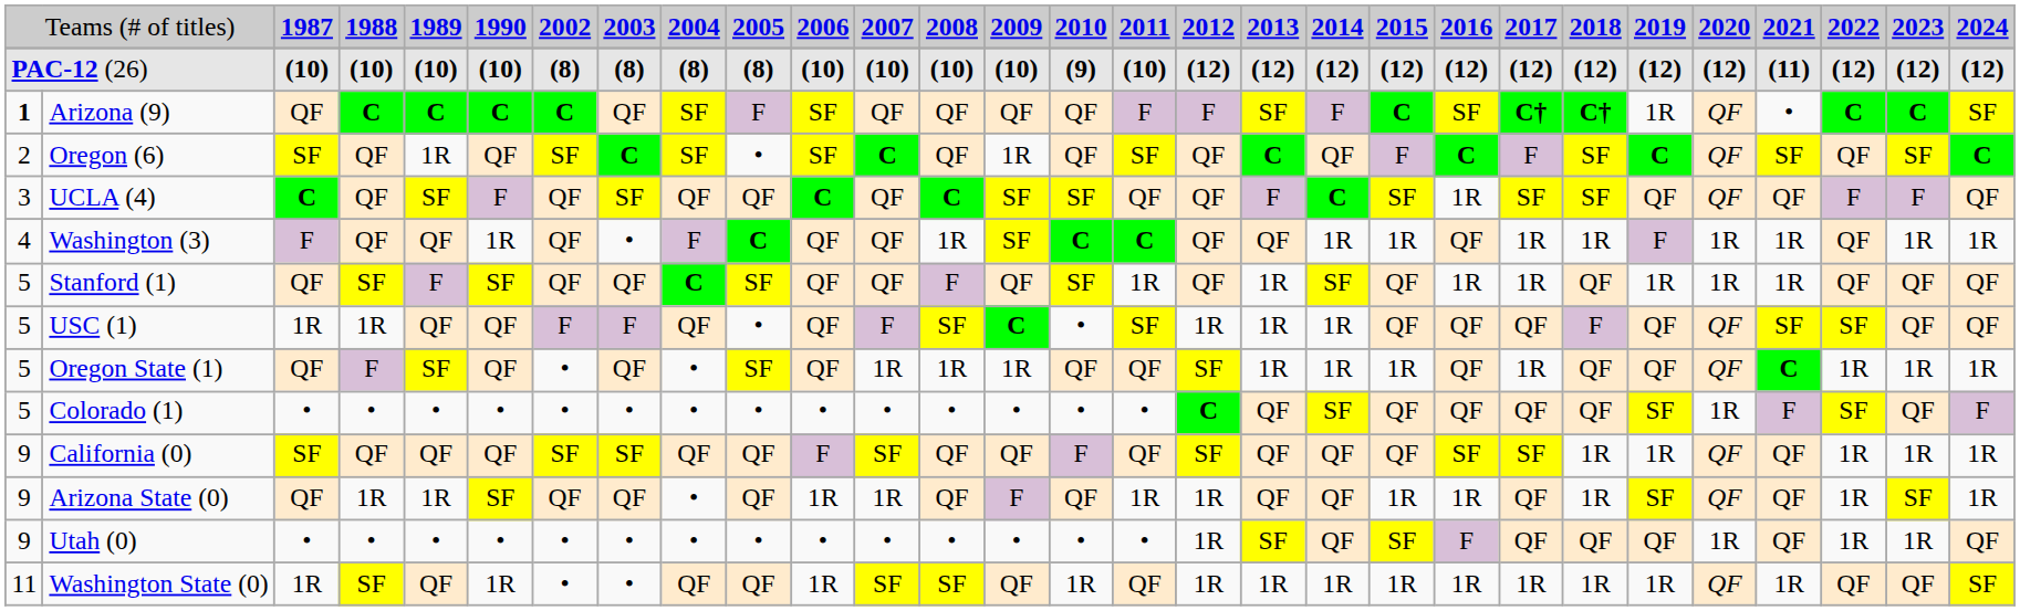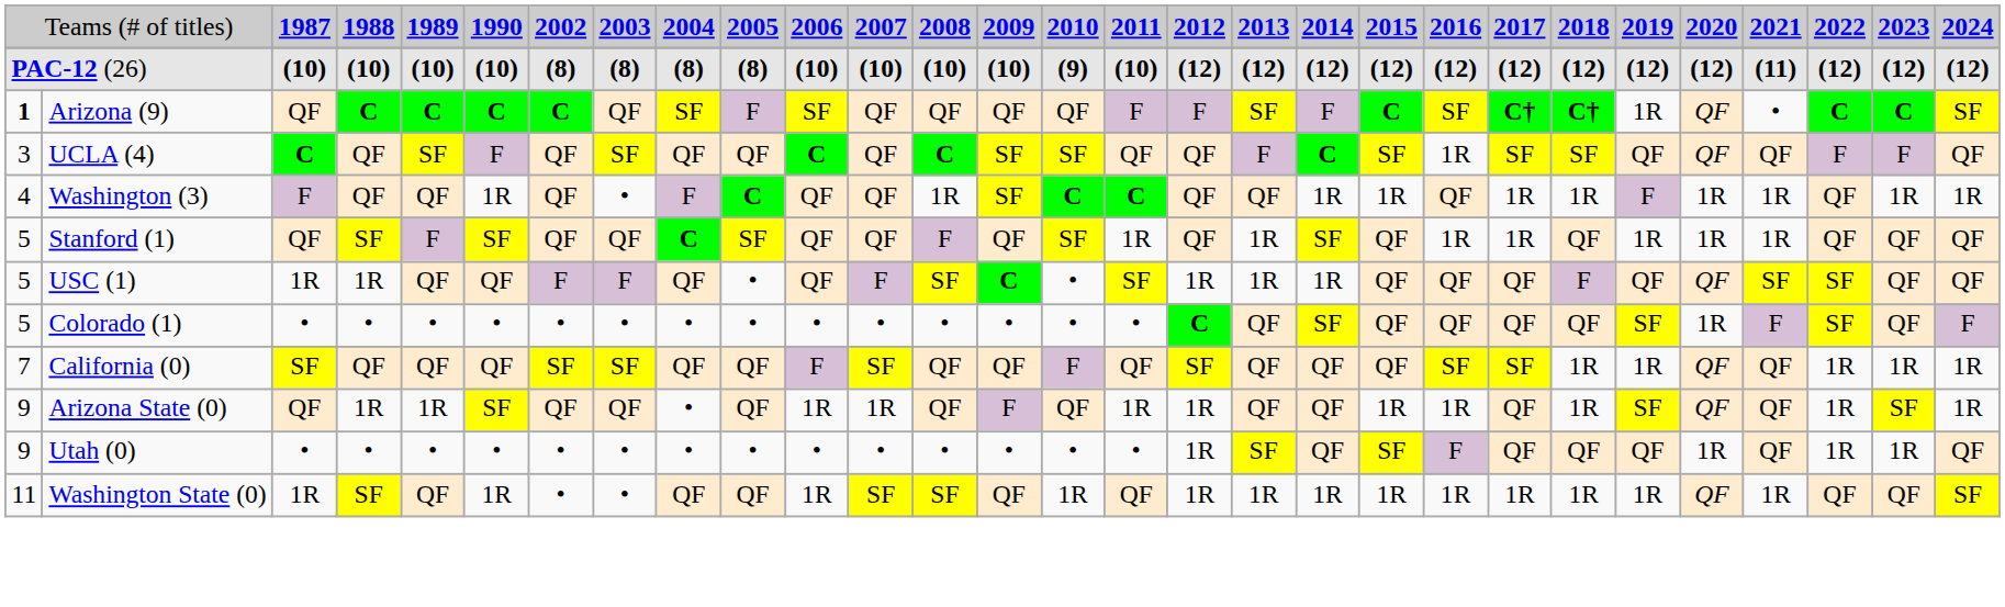 <table class="wikitable" style="text-align:center;font-size:80%">
 <tr style="background:#ccc">
 <td colspan="2">Teams (# of titles)</td>
 <td><strong><a href='#'>1987</a></strong></td>
 <td><strong><a href='#'>1988</a></strong></td>
 <td><strong><a href='#'>1989</a></strong></td>
 <td><strong><a href='#'>1990</a></strong></td>
 <td><strong><a href='#'>2002</a></strong></td>
 <td><strong><a href='#'>2003</a></strong></td>
 <td><strong><a href='#'>2004</a></strong></td>
 <td><strong><a href='#'>2005</a></strong></td>
 <td><strong><a href='#'>2006</a></strong></td>
 <td><strong><a href='#'>2007</a></strong></td>
 <td><strong><a href='#'>2008</a></strong></td>
 <td><strong><a href='#'>2009</a></strong></td>
 <td><strong><a href='#'>2010</a></strong></td>
 <td><strong><a href='#'>2011</a></strong></td>
 <td><strong><a href='#'>2012</a></strong></td>
 <td><strong><a href='#'>2013</a></strong></td>
 <td><strong><a href='#'>2014</a></strong></td>
 <td><strong><a href='#'>2015</a></strong></td>
 <td><strong><a href='#'>2016</a></strong></td>
 <td><strong><a href='#'>2017</a></strong></td>
 <td><strong><a href='#'>2018</a></strong></td>
 <td><strong><a href='#'>2019</a></strong></td>
 <td><strong><a href='#'>2020</a></strong></td>
 <td><strong><a href='#'>2021</a></strong></td>
 <td><strong><a href='#'>2022</a></strong></td>
 <td><strong><a href='#'>2023</a></strong></td>
 <td><strong><a href='#'>2024</a></strong></td>
 </tr>
 <tr>
 </tr>
 <tr style="background:#e6e6e6">
 <td colspan="2" align="left"><strong><a href='#'>PAC-12</a></strong> (26)</td>
 <td><strong>(10)</strong></td>
 <td><strong>(10)</strong></td>
 <td><strong>(10)</strong></td>
 <td><strong>(10)</strong></td>
 <td><strong>(8)</strong></td>
 <td><strong>(8)</strong></td>
 <td><strong>(8)</strong></td>
 <td><strong>(8)</strong></td>
 <td><strong>(10)</strong></td>
 <td><strong>(10)</strong></td>
 <td><strong>(10)</strong></td>
 <td><strong>(10)</strong></td>
 <td><strong>(9)</strong></td>
 <td><strong>(10)</strong></td>
 <td><strong>(12)</strong></td>
 <td><strong>(12)</strong></td>
 <td><strong>(12)</strong></td>
 <td><strong>(12)</strong></td>
 <td><strong>(12)</strong></td>
 <td><strong>(12)</strong></td>
 <td><strong>(12)</strong></td>
 <td><strong>(12)</strong></td>
 <td><strong>(12)</strong></td>
 <td><strong>(11)</strong></td>
 <td><strong>(12)</strong></td>
 <td><strong>(12)</strong></td>
 <td><strong>(12)</strong></td>
 </tr>
 <tr>
 <td><strong>1</strong></td>
 <td align="left"><a href='#'>Arizona</a> (9)</td>
 <td bgcolor=#ffebcd>QF</td>
 <td bgcolor=#00ff00><strong>C</strong></td>
 <td bgcolor=#00ff00><strong>C</strong></td>
 <td bgcolor=#00ff00><strong>C</strong></td>
 <td bgcolor=#00ff00><strong>C</strong></td>
 <td bgcolor=#ffebcd>QF</td>
 <td bgcolor=yellow>SF</td>
 <td bgcolor=thistle>F</td>
 <td bgcolor=yellow>SF</td>
 <td bgcolor=#ffebcd>QF</td>
 <td bgcolor=#ffebcd>QF</td>
 <td bgcolor=#ffebcd>QF</td>
 <td bgcolor=#ffebcd>QF</td>
 <td bgcolor=thistle>F</td>
 <td bgcolor=thistle>F</td>
 <td bgcolor=yellow>SF</td>
 <td bgcolor=thistle>F</td>
 <td bgcolor=#00ff00><strong>C</strong></td>
 <td bgcolor=yellow>SF</td>
 <td bgcolor=#00ff00><strong>C†</strong></td>
 <td bgcolor=#00ff00><strong>C†</strong></td>
 <td>1R</td>
 <td bgcolor=#ffebcd><em>QF</em></td>
 <td>•</td>
 <td bgcolor=#00ff00><strong>C</strong></td>
 <td bgcolor=#00ff00><strong>C</strong></td>
 <td bgcolor=yellow>SF</td>
-</tr>
-<tr>
-<td>2</td>
-<td align="left"><a href='#'>Oregon</a> (6)</td>
-<td bgcolor=yellow>SF</td>
-<td bgcolor=#ffebcd>QF</td>
-<td>1R</td>
-<td bgcolor=#ffebcd>QF</td>
-<td bgcolor=yellow>SF</td>
-<td bgcolor=#00ff00><strong>C</strong></td>
-<td bgcolor=yellow>SF</td>
-<td>•</td>
-<td bgcolor=yellow>SF</td>
-<td bgcolor=#00ff00><strong>C</strong></td>
-<td bgcolor=#ffebcd>QF</td>
-<td>1R</td>
-<td bgcolor=#ffebcd>QF</td>
-<td bgcolor=yellow>SF</td>
-<td bgcolor=#ffebcd>QF</td>
-<td bgcolor=#00ff00><strong>C</strong></td>
-<td bgcolor=#ffebcd>QF</td>
-<td bgcolor=thistle>F</td>
-<td bgcolor=#00ff00><strong>C</strong></td>
-<td bgcolor=thistle>F</td>
-<td bgcolor=yellow>SF</td>
-<td bgcolor=#00ff00><strong>C</strong></td>
-<td bgcolor=#ffebcd><em>QF</em></td>
-<td bgcolor=yellow>SF</td>
-<td bgcolor=#ffebcd>QF</td>
-<td bgcolor=yellow>SF</td>
-<td bgcolor=#00ff00><strong>C</strong></td>
 </tr>
 <tr>
 <td>3</td>
 <td align="left"><a href='#'>UCLA</a> (4)</td>
 <td bgcolor=#00ff00><strong>C</strong></td>
 <td bgcolor=#ffebcd>QF</td>
 <td bgcolor=yellow>SF</td>
 <td bgcolor=thistle>F</td>
 <td bgcolor=#ffebcd>QF</td>
 <td bgcolor=yellow>SF</td>
 <td bgcolor=#ffebcd>QF</td>
 <td bgcolor=#ffebcd>QF</td>
 <td bgcolor=#00ff00><strong>C</strong></td>
 <td bgcolor=#ffebcd>QF</td>
 <td bgcolor=#00ff00><strong>C</strong></td>
 <td bgcolor=yellow>SF</td>
 <td bgcolor=yellow>SF</td>
 <td bgcolor=#ffebcd>QF</td>
 <td bgcolor=#ffebcd>QF</td>
 <td bgcolor=thistle>F</td>
 <td bgcolor=#00ff00><strong>C</strong></td>
 <td bgcolor=yellow>SF</td>
 <td>1R</td>
 <td bgcolor=yellow>SF</td>
 <td bgcolor=yellow>SF</td>
 <td bgcolor=#ffebcd>QF</td>
 <td bgcolor=#ffebcd><em>QF</em></td>
 <td bgcolor=#ffebcd>QF</td>
 <td bgcolor=thistle>F</td>
 <td bgcolor=thistle>F</td>
 <td bgcolor=#ffebcd>QF</td>
 </tr>
 <tr>
 <td>4</td>
 <td align="left"><a href='#'>Washington</a> (3)</td>
 <td bgcolor=thistle>F</td>
 <td bgcolor=#ffebcd>QF</td>
 <td bgcolor=#ffebcd>QF</td>
 <td>1R</td>
 <td bgcolor=#ffebcd>QF</td>
 <td>•</td>
 <td bgcolor=thistle>F</td>
 <td bgcolor=#00ff00><strong>C</strong></td>
 <td bgcolor=#ffebcd>QF</td>
 <td bgcolor=#ffebcd>QF</td>
 <td>1R</td>
 <td bgcolor=yellow>SF</td>
 <td bgcolor=#00ff00><strong>C</strong></td>
 <td bgcolor=#00ff00><strong>C</strong></td>
 <td bgcolor=#ffebcd>QF</td>
 <td bgcolor=#ffebcd>QF</td>
 <td>1R</td>
 <td>1R</td>
 <td bgcolor=#ffebcd>QF</td>
 <td>1R</td>
 <td>1R</td>
 <td bgcolor=thistle>F</td>
 <td>1R</td>
 <td>1R</td>
 <td bgcolor=#ffebcd>QF</td>
 <td>1R</td>
 <td>1R</td>
 </tr>
 <tr>
 <td>5</td>
 <td align="left"><a href='#'>Stanford</a> (1)</td>
 <td bgcolor=#ffebcd>QF</td>
 <td bgcolor=yellow>SF</td>
 <td bgcolor=thistle>F</td>
 <td bgcolor=yellow>SF</td>
 <td bgcolor=#ffebcd>QF</td>
 <td bgcolor=#ffebcd>QF</td>
 <td bgcolor=#00ff00><strong>C</strong></td>
 <td bgcolor=yellow>SF</td>
 <td bgcolor=#ffebcd>QF</td>
 <td bgcolor=#ffebcd>QF</td>
 <td bgcolor=thistle>F</td>
 <td bgcolor=#ffebcd>QF</td>
 <td bgcolor=yellow>SF</td>
 <td>1R</td>
 <td bgcolor=#ffebcd>QF</td>
 <td>1R</td>
 <td bgcolor=yellow>SF</td>
 <td bgcolor=#ffebcd>QF</td>
 <td>1R</td>
 <td>1R</td>
 <td bgcolor=#ffebcd>QF</td>
 <td>1R</td>
 <td>1R</td>
 <td>1R</td>
 <td bgcolor=#ffebcd>QF</td>
 <td bgcolor=#ffebcd>QF</td>
 <td bgcolor=#ffebcd>QF</td>
 </tr>
 <tr>
 <td>5</td>
 <td align="left"><a href='#'>USC</a> (1)</td>
 <td>1R</td>
 <td>1R</td>
 <td bgcolor=#ffebcd>QF</td>
 <td bgcolor=#ffebcd>QF</td>
 <td bgcolor=thistle>F</td>
 <td bgcolor=thistle>F</td>
 <td bgcolor=#ffebcd>QF</td>
 <td>•</td>
 <td bgcolor=#ffebcd>QF</td>
 <td bgcolor=thistle>F</td>
 <td bgcolor=yellow>SF</td>
 <td bgcolor=#00ff00><strong>C</strong></td>
 <td>•</td>
 <td bgcolor=yellow>SF</td>
 <td>1R</td>
 <td>1R</td>
 <td>1R</td>
 <td bgcolor=#ffebcd>QF</td>
 <td bgcolor=#ffebcd>QF</td>
 <td bgcolor=#ffebcd>QF</td>
 <td bgcolor=thistle>F</td>
 <td bgcolor=#ffebcd>QF</td>
 <td bgcolor=#ffebcd><em>QF</em></td>
 <td bgcolor=yellow>SF</td>
 <td bgcolor=yellow>SF</td>
 <td bgcolor=#ffebcd>QF</td>
 <td bgcolor=#ffebcd>QF</td>
 </tr>
 <tr>
 <td>5</td>
-<td align="left"><a href='#'>Oregon State</a> (1)</td>
-<td bgcolor=#ffebcd>QF</td>
-<td bgcolor=thistle>F</td>
-<td bgcolor=yellow>SF</td>
-<td bgcolor=#ffebcd>QF</td>
-<td>•</td>
-<td bgcolor=#ffebcd>QF</td>
-<td>•</td>
-<td bgcolor=yellow>SF</td>
-<td bgcolor=#ffebcd>QF</td>
-<td>1R</td>
-<td>1R</td>
-<td>1R</td>
-<td bgcolor=#ffebcd>QF</td>
-<td bgcolor=#ffebcd>QF</td>
-<td bgcolor=yellow>SF</td>
-<td>1R</td>
-<td>1R</td>
-<td>1R</td>
-<td bgcolor=#ffebcd>QF</td>
-<td>1R</td>
-<td bgcolor=#ffebcd>QF</td>
-<td bgcolor=#ffebcd>QF</td>
-<td bgcolor=#ffebcd><em>QF</em></td>
-<td bgcolor=#00ff00><strong>C</strong></td>
-<td>1R</td>
-<td>1R</td>
-<td>1R</td>
-</tr>
-<tr>
-<td>5</td>
 <td align="left"><a href='#'>Colorado</a> (1)</td>
 <td>•</td>
 <td>•</td>
 <td>•</td>
 <td>•</td>
 <td>•</td>
 <td>•</td>
 <td>•</td>
 <td>•</td>
 <td>•</td>
 <td>•</td>
 <td>•</td>
 <td>•</td>
 <td>•</td>
 <td>•</td>
 <td bgcolor=#00ff00><strong>C</strong></td>
 <td bgcolor=#ffebcd>QF</td>
 <td bgcolor=yellow>SF</td>
 <td bgcolor=#ffebcd>QF</td>
 <td bgcolor=#ffebcd>QF</td>
 <td bgcolor=#ffebcd>QF</td>
 <td bgcolor=#ffebcd>QF</td>
 <td bgcolor=yellow>SF</td>
 <td>1R</td>
 <td bgcolor=thistle>F</td>
 <td bgcolor=yellow>SF</td>
 <td bgcolor=#ffebcd>QF</td>
 <td bgcolor=thistle>F</td>
 </tr>
 <tr>
-<td>9</td>
+<td>7</td>
 <td align="left"><a href='#'>California</a> (0)</td>
 <td bgcolor=yellow>SF</td>
 <td bgcolor=#ffebcd>QF</td>
 <td bgcolor=#ffebcd>QF</td>
 <td bgcolor=#ffebcd>QF</td>
 <td bgcolor=yellow>SF</td>
 <td bgcolor=yellow>SF</td>
 <td bgcolor=#ffebcd>QF</td>
 <td bgcolor=#ffebcd>QF</td>
 <td bgcolor=thistle>F</td>
 <td bgcolor=yellow>SF</td>
 <td bgcolor=#ffebcd>QF</td>
 <td bgcolor=#ffebcd>QF</td>
 <td bgcolor=thistle>F</td>
 <td bgcolor=#ffebcd>QF</td>
 <td bgcolor=yellow>SF</td>
 <td bgcolor=#ffebcd>QF</td>
 <td bgcolor=#ffebcd>QF</td>
 <td bgcolor=#ffebcd>QF</td>
 <td bgcolor=yellow>SF</td>
 <td bgcolor=yellow>SF</td>
 <td>1R</td>
 <td>1R</td>
 <td bgcolor=#ffebcd><em>QF</em></td>
 <td bgcolor=#ffebcd>QF</td>
 <td>1R</td>
 <td>1R</td>
 <td>1R</td>
 </tr>
 <tr>
 <td>9</td>
 <td align="left"><a href='#'>Arizona State</a> (0)</td>
 <td bgcolor=#ffebcd>QF</td>
 <td>1R</td>
 <td>1R</td>
 <td bgcolor=yellow>SF</td>
 <td bgcolor=#ffebcd>QF</td>
 <td bgcolor=#ffebcd>QF</td>
 <td>•</td>
 <td bgcolor=#ffebcd>QF</td>
 <td>1R</td>
 <td>1R</td>
 <td bgcolor=#ffebcd>QF</td>
 <td bgcolor=thistle>F</td>
 <td bgcolor=#ffebcd>QF</td>
 <td>1R</td>
 <td>1R</td>
 <td bgcolor=#ffebcd>QF</td>
 <td bgcolor=#ffebcd>QF</td>
 <td>1R</td>
 <td>1R</td>
 <td bgcolor=#ffebcd>QF</td>
 <td>1R</td>
 <td bgcolor=yellow>SF</td>
 <td bgcolor=#ffebcd><em>QF</em></td>
 <td bgcolor=#ffebcd>QF</td>
 <td>1R</td>
 <td bgcolor=yellow>SF</td>
 <td>1R</td>
 </tr>
 <tr>
 <td>9</td>
 <td align="left"><a href='#'>Utah</a> (0)</td>
 <td>•</td>
 <td>•</td>
 <td>•</td>
 <td>•</td>
 <td>•</td>
 <td>•</td>
 <td>•</td>
 <td>•</td>
 <td>•</td>
 <td>•</td>
 <td>•</td>
 <td>•</td>
 <td>•</td>
 <td>•</td>
 <td>1R</td>
 <td bgcolor=yellow>SF</td>
 <td bgcolor=#ffebcd>QF</td>
 <td bgcolor=yellow>SF</td>
 <td bgcolor=thistle>F</td>
 <td bgcolor=#ffebcd>QF</td>
 <td bgcolor=#ffebcd>QF</td>
 <td bgcolor=#ffebcd>QF</td>
 <td>1R</td>
 <td bgcolor=#ffebcd>QF</td>
 <td>1R</td>
 <td>1R</td>
 <td bgcolor=#ffebcd>QF</td>
 </tr>
 <tr>
 <td>11</td>
 <td align="left"><a href='#'>Washington State</a> (0)</td>
 <td>1R</td>
 <td bgcolor=yellow>SF</td>
 <td bgcolor=#ffebcd>QF</td>
 <td>1R</td>
 <td>•</td>
 <td>•</td>
 <td bgcolor=#ffebcd>QF</td>
 <td bgcolor=#ffebcd>QF</td>
 <td>1R</td>
 <td bgcolor=yellow>SF</td>
 <td bgcolor=yellow>SF</td>
 <td bgcolor=#ffebcd>QF</td>
 <td>1R</td>
 <td bgcolor=#ffebcd>QF</td>
 <td>1R</td>
 <td>1R</td>
 <td>1R</td>
 <td>1R</td>
 <td>1R</td>
 <td>1R</td>
 <td>1R</td>
 <td>1R</td>
 <td bgcolor=#ffebcd><em>QF</em></td>
 <td>1R</td>
 <td bgcolor=#ffebcd>QF</td>
 <td bgcolor=#ffebcd>QF</td>
 <td bgcolor=yellow>SF</td>
 </tr>
 </table>
